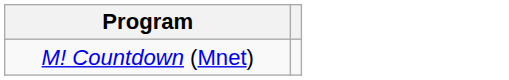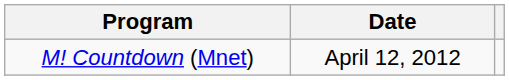 <table class="wikitable" style="text-align:center">
 <tr>
 <th width="200">Program</th>
+<th width="140">Date</th>
 <th></th>
 </tr>
 <tr>
 <td><em><a href='#'>M! Countdown</a></em> (<a href='#'>Mnet</a>)</td>
+<td>April 12, 2012</td>
 <td></td>
 </tr>
 </table>
